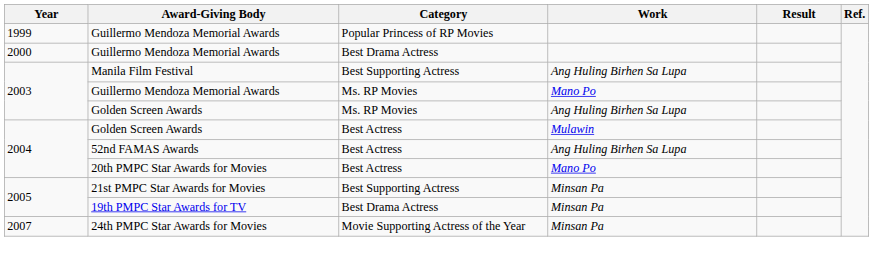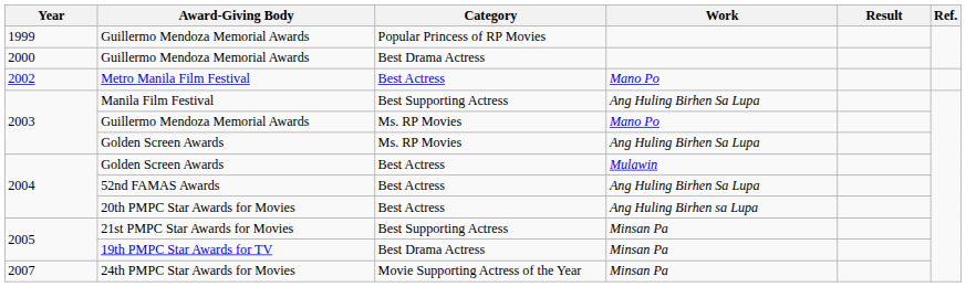 <table | width="90%" class="wikitable sortable">
 <tr>
 <th style="width:10%;">Year</th>
 <th style="width:30%;">Award-Giving Body</th>
 <th style="width:25%;">Category</th>
 <th style="width:25%;">Work</th>
 <th style="width:10%;">Result</th>
 <th>Ref.</th>
 </tr>
 <tr>
 <td>1999</td>
 <td>Guillermo Mendoza Memorial Awards</td>
 <td>Popular Princess of RP Movies</td>
 <td></td>
 <td></td>
 </tr>
 <tr>
 <td>2000</td>
 <td>Guillermo Mendoza Memorial Awards</td>
 <td>Best Drama Actress</td>
+<td></td>
+<td></td>
+</tr>
+<tr>
+<td><a href='#'>2002</a></td>
+<td><a href='#'>Metro Manila Film Festival</a></td>
+<td><a href='#'>Best Actress</a></td>
+<td><em><a href='#'>Mano Po</a></em></td>
 <td></td>
 <td></td>
 </tr>
 <tr>
 <td rowspan="3">2003</td>
 <td>Manila Film Festival</td>
 <td>Best Supporting Actress</td>
 <td><em>Ang Huling Birhen Sa Lupa</em></td>
 <td></td>
 </tr>
 <tr>
 <td>Guillermo Mendoza Memorial Awards</td>
 <td>Ms. RP Movies</td>
 <td><em><a href='#'>Mano Po</a></em></td>
 <td></td>
 </tr>
 <tr>
 <td>Golden Screen Awards</td>
 <td>Ms. RP Movies</td>
 <td><em>Ang Huling Birhen Sa Lupa</em></td>
 <td></td>
 </tr>
 <tr>
 <td rowspan="3">2004</td>
 <td>Golden Screen Awards</td>
 <td>Best Actress</td>
 <td><em><a href='#'>Mulawin</a></em></td>
 <td></td>
 </tr>
 <tr>
 <td>52nd FAMAS Awards</td>
 <td>Best Actress</td>
 <td><em>Ang Huling Birhen Sa Lupa</em></td>
 <td></td>
 </tr>
 <tr>
 <td>20th PMPC Star Awards for Movies</td>
 <td>Best Actress</td>
-<td><em><a href='#'>Mano Po</a></em></td>
+<td><em>Ang Huling Birhen sa Lupa</em></td>
 <td></td>
 </tr>
 <tr>
 <td rowspan="2">2005</td>
 <td>21st PMPC Star Awards for Movies</td>
 <td>Best Supporting Actress</td>
 <td><em>Minsan Pa</em></td>
 <td></td>
 </tr>
 <tr>
 <td><a href='#'>19th PMPC Star Awards for TV</a></td>
 <td>Best Drama Actress</td>
 <td><em>Minsan Pa</em></td>
 <td></td>
 </tr>
 <tr>
 <td>2007</td>
 <td>24th PMPC Star Awards for Movies</td>
 <td>Movie Supporting Actress of the Year</td>
 <td><em>Minsan Pa</em></td>
 <td></td>
 </tr>
 </table>
